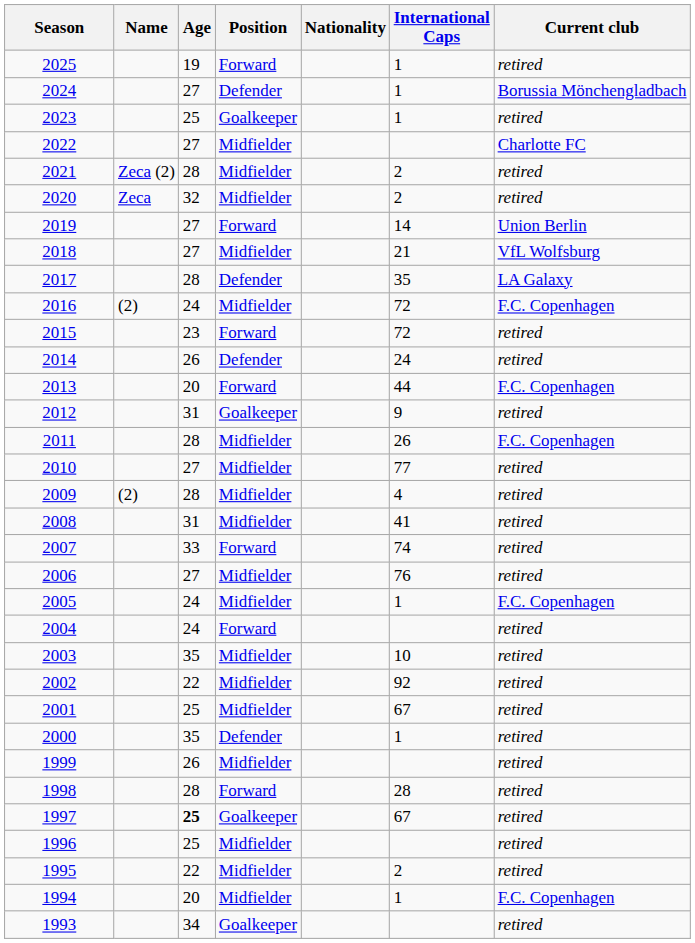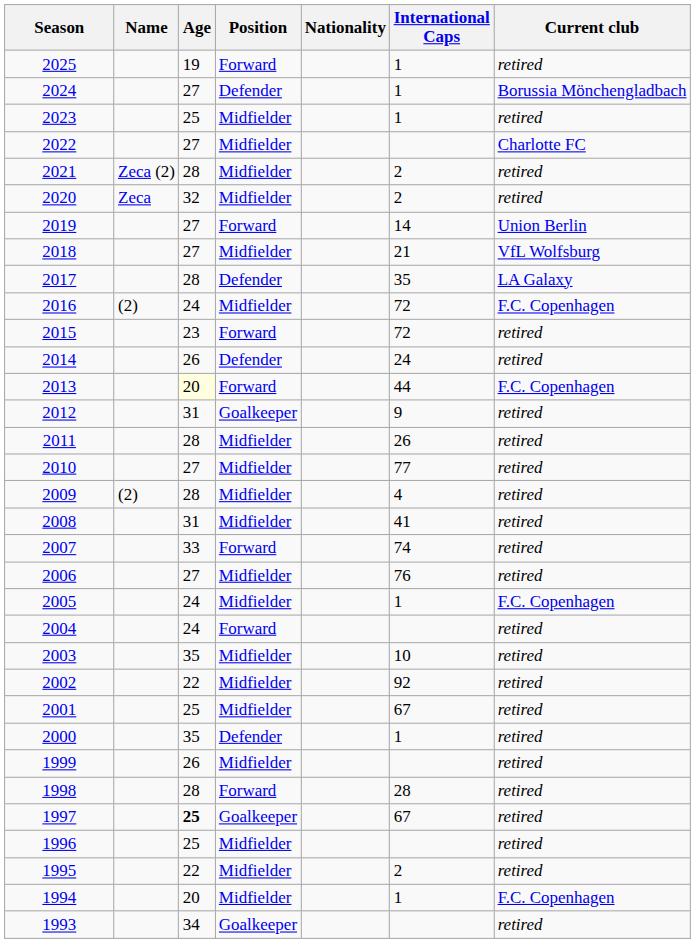 <table class="wikitable sortable" style="text-align: left;">
 <tr>
 <th style="width:6em">Season</th>
 <th>Name</th>
 <th>Age</th>
 <th>Position</th>
 <th>Nationality</th>
 <th><a href='#'>International<br>Caps</a></th>
 <th>Current club</th>
 </tr>
 <tr>
 <td align=center><a href='#'>2025</a></td>
 <td><strong></strong></td>
 <td>19</td>
 <td><a href='#'>Forward</a></td>
 <td></td>
 <td>1</td>
 <td><em>retired</em></td>
 </tr>
 <tr>
 <td align=center><a href='#'>2024</a></td>
 <td><strong></strong></td>
 <td>27</td>
 <td><a href='#'>Defender</a></td>
 <td></td>
 <td>1</td>
 <td> <a href='#'>Borussia Mönchengladbach</a></td>
 </tr>
 <tr>
 <td align=center><a href='#'>2023</a></td>
 <td><strong></strong></td>
 <td>25</td>
-<td><a href='#'>Goalkeeper</a></td>
+<td><a href='#'>Midfielder</a></td>
 <td></td>
 <td>1</td>
 <td><em>retired</em></td>
 </tr>
 <tr>
 <td align=center><a href='#'>2022</a></td>
 <td></td>
 <td>27</td>
 <td><a href='#'>Midfielder</a></td>
 <td></td>
 <td></td>
 <td> <a href='#'>Charlotte FC</a></td>
 </tr>
 <tr>
 <td align=center><a href='#'>2021</a></td>
 <td><a href='#'>Zeca</a> (2)</td>
 <td>28</td>
 <td><a href='#'>Midfielder</a></td>
 <td></td>
 <td>2</td>
 <td><em>retired</em></td>
 </tr>
 <tr>
 <td align=center><a href='#'>2020</a></td>
 <td><a href='#'>Zeca</a></td>
 <td>32</td>
 <td><a href='#'>Midfielder</a></td>
 <td></td>
 <td>2</td>
 <td><em>retired</em></td>
 </tr>
 <tr>
 <td align=center><a href='#'>2019</a></td>
 <td></td>
 <td>27</td>
 <td><a href='#'>Forward</a></td>
 <td></td>
 <td>14</td>
 <td> <a href='#'>Union Berlin</a></td>
 </tr>
 <tr>
 <td align=center><a href='#'>2018</a></td>
 <td></td>
 <td>27</td>
 <td><a href='#'>Midfielder</a></td>
 <td></td>
 <td>21</td>
 <td> <a href='#'>VfL Wolfsburg</a></td>
 </tr>
 <tr>
 <td align=center><a href='#'>2017</a></td>
 <td></td>
 <td>28</td>
 <td><a href='#'>Defender</a></td>
 <td></td>
 <td>35</td>
 <td> <a href='#'>LA Galaxy</a></td>
 </tr>
 <tr>
 <td align=center><a href='#'>2016</a></td>
 <td> (2)</td>
 <td>24</td>
 <td><a href='#'>Midfielder</a></td>
 <td></td>
 <td>72</td>
 <td> <a href='#'>F.C. Copenhagen</a></td>
 </tr>
 <tr>
 <td align=center><a href='#'>2015</a></td>
 <td></td>
 <td>23</td>
 <td><a href='#'>Forward</a></td>
 <td></td>
 <td>72</td>
 <td><em>retired</em></td>
 </tr>
 <tr>
 <td align=center><a href='#'>2014</a></td>
 <td></td>
 <td>26</td>
 <td><a href='#'>Defender</a></td>
 <td></td>
 <td>24</td>
 <td><em>retired</em></td>
 </tr>
 <tr>
 <td align=center><a href='#'>2013</a></td>
 <td><strong></strong></td>
-<td>20</td>
+<td style="background: lightyellow;">20</td>
 <td><a href='#'>Forward</a></td>
 <td></td>
 <td>44</td>
 <td> <a href='#'>F.C. Copenhagen</a></td>
 </tr>
 <tr>
 <td align=center><a href='#'>2012</a></td>
 <td></td>
 <td>31</td>
 <td><a href='#'>Goalkeeper</a></td>
 <td></td>
 <td>9</td>
 <td><em>retired</em></td>
 </tr>
 <tr>
 <td align=center><a href='#'>2011</a></td>
 <td></td>
 <td>28</td>
 <td><a href='#'>Midfielder</a></td>
 <td></td>
 <td>26</td>
-<td> <a href='#'>F.C. Copenhagen</a></td>
+<td><em>retired</em></td>
 </tr>
 <tr>
 <td align=center><a href='#'>2010</a></td>
 <td></td>
 <td>27</td>
 <td><a href='#'>Midfielder</a></td>
 <td></td>
 <td>77</td>
 <td><em>retired</em></td>
 </tr>
 <tr>
 <td align=center><a href='#'>2009</a></td>
 <td> (2)</td>
 <td>28</td>
 <td><a href='#'>Midfielder</a></td>
 <td></td>
 <td>4</td>
 <td><em>retired</em></td>
 </tr>
 <tr>
 <td align=center><a href='#'>2008</a></td>
 <td></td>
 <td>31</td>
 <td><a href='#'>Midfielder</a></td>
 <td></td>
 <td>41</td>
 <td><em>retired</em></td>
 </tr>
 <tr>
 <td align=center><a href='#'>2007</a></td>
 <td></td>
 <td>33</td>
 <td><a href='#'>Forward</a></td>
 <td></td>
 <td>74</td>
 <td><em>retired</em></td>
 </tr>
 <tr>
 <td align=center><a href='#'>2006</a></td>
 <td></td>
 <td>27</td>
 <td><a href='#'>Midfielder</a></td>
 <td></td>
 <td>76</td>
 <td><em>retired</em></td>
 </tr>
 <tr>
 <td align=center><a href='#'>2005</a></td>
 <td></td>
 <td>24</td>
 <td><a href='#'>Midfielder</a></td>
 <td></td>
 <td>1</td>
 <td> <a href='#'>F.C. Copenhagen</a></td>
 </tr>
 <tr>
 <td align=center><a href='#'>2004</a></td>
 <td></td>
 <td>24</td>
 <td><a href='#'>Forward</a></td>
 <td></td>
 <td></td>
 <td><em>retired</em></td>
 </tr>
 <tr>
 <td align=center><a href='#'>2003</a></td>
 <td></td>
 <td>35</td>
 <td><a href='#'>Midfielder</a></td>
 <td></td>
 <td>10</td>
 <td><em>retired</em></td>
 </tr>
 <tr>
 <td align=center><a href='#'>2002</a></td>
 <td></td>
 <td>22</td>
 <td><a href='#'>Midfielder</a></td>
 <td></td>
 <td>92</td>
 <td><em>retired</em></td>
 </tr>
 <tr>
 <td align=center><a href='#'>2001</a></td>
 <td></td>
 <td>25</td>
 <td><a href='#'>Midfielder</a></td>
 <td></td>
 <td>67</td>
 <td><em>retired</em></td>
 </tr>
 <tr>
 <td align=center><a href='#'>2000</a></td>
 <td></td>
 <td>35</td>
 <td><a href='#'>Defender</a></td>
 <td></td>
 <td>1</td>
 <td><em>retired</em></td>
 </tr>
 <tr>
 <td align=center><a href='#'>1999</a></td>
 <td></td>
 <td>26</td>
 <td><a href='#'>Midfielder</a></td>
 <td></td>
 <td></td>
 <td><em>retired</em></td>
 </tr>
 <tr>
 <td align=center><a href='#'>1998</a></td>
 <td></td>
 <td>28</td>
 <td><a href='#'>Forward</a></td>
 <td></td>
 <td>28</td>
 <td><em>retired</em></td>
 </tr>
 <tr>
 <td align=center><a href='#'>1997</a></td>
 <td></td>
 <td><strong>25</strong></td>
 <td><a href='#'>Goalkeeper</a></td>
 <td></td>
 <td>67</td>
 <td><em>retired</em></td>
 </tr>
 <tr>
 <td align=center><a href='#'>1996</a></td>
 <td></td>
 <td>25</td>
 <td><a href='#'>Midfielder</a></td>
 <td></td>
 <td></td>
 <td><em>retired</em></td>
 </tr>
 <tr>
 <td align=center><a href='#'>1995</a></td>
 <td></td>
 <td>22</td>
 <td><a href='#'>Midfielder</a></td>
 <td></td>
 <td>2</td>
 <td><em>retired</em></td>
 </tr>
 <tr>
 <td align=center><a href='#'>1994</a></td>
 <td></td>
 <td>20</td>
 <td><a href='#'>Midfielder</a></td>
 <td></td>
 <td>1</td>
 <td> <a href='#'>F.C. Copenhagen</a></td>
 </tr>
 <tr>
 <td align=center><a href='#'>1993</a></td>
 <td></td>
 <td>34</td>
 <td><a href='#'>Goalkeeper</a></td>
 <td></td>
 <td></td>
 <td><em>retired</em></td>
 </tr>
 </table>
